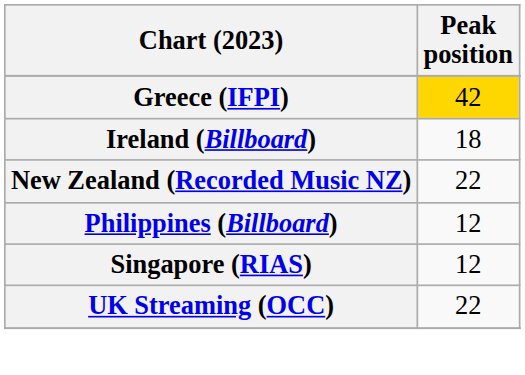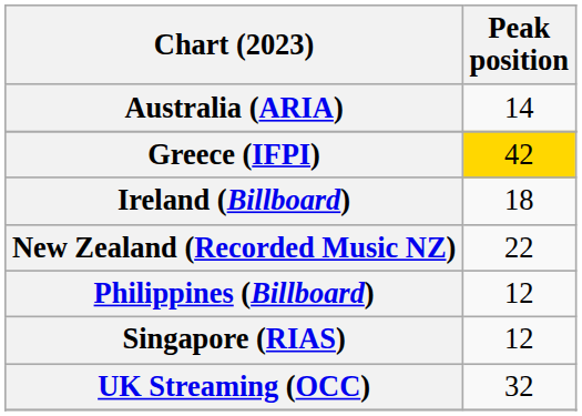 <table class="wikitable sortable plainrowheaders" style="text-align:center">
 <tr>
 <th scope="col">Chart (2023)</th>
 <th scope="col">Peak<br>position</th>
+</tr>
+<tr>
+<th scope="row">Australia (<a href='#'>ARIA</a>)</th>
+<td>14</td>
 </tr>
 <tr>
 </tr>
 <tr>
 </tr>
 <tr>
 <th scope="row">Greece (<a href='#'>IFPI</a>)</th>
 <td style="background: gold;">42</td>
 </tr>
 <tr>
 <th scope="row">Ireland (<em><a href='#'>Billboard</a></em>)</th>
 <td>18</td>
 </tr>
 <tr>
 <th scope="row">New Zealand (<a href='#'>Recorded Music NZ</a>)</th>
 <td>22</td>
 </tr>
 <tr>
 <th scope="row"><a href='#'>Philippines</a> (<em><a href='#'>Billboard</a></em>)</th>
 <td>12</td>
 </tr>
 <tr>
 <th scope="row">Singapore (<a href='#'>RIAS</a>)</th>
 <td>12</td>
 </tr>
 <tr>
 <th scope="row"><a href='#'>UK Streaming</a> (<a href='#'>OCC</a>)</th>
-<td>22</td>
+<td>32</td>
 </tr>
 <tr>
 </tr>
 <tr>
 </tr>
 </table>
